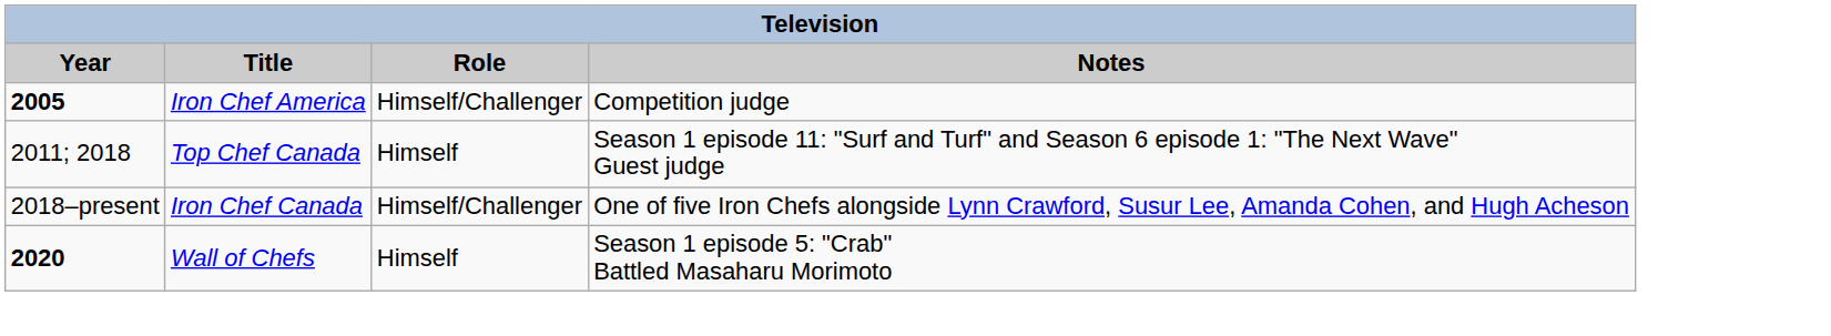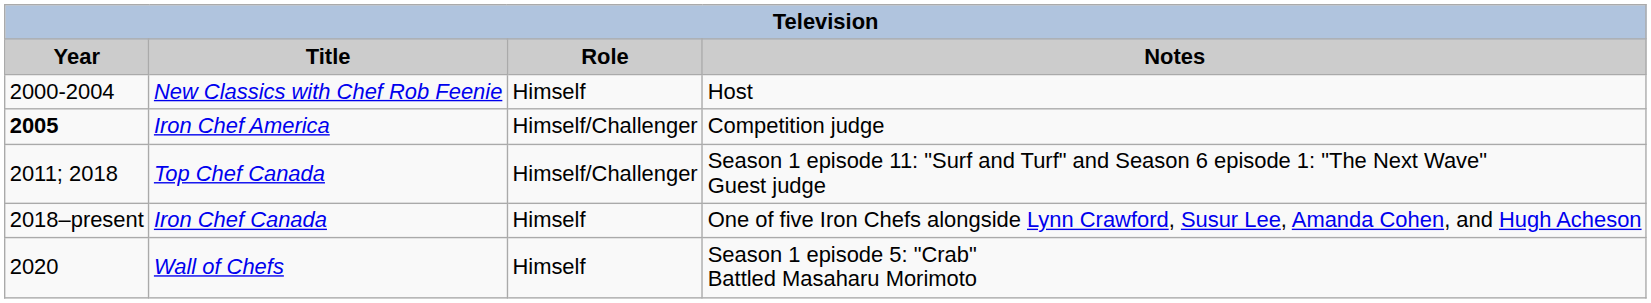 <table class="wikitable">
 <tr style="text-align:center;">
 <th colspan=4 style="background:#B0C4DE;">Television</th>
 </tr>
 <tr style="text-align:center;">
 <th style="background:#ccc;">Year</th>
 <th style="background:#ccc;">Title</th>
 <th style="background:#ccc;">Role</th>
 <th style="background:#ccc;">Notes</th>
 </tr>
 <tr>
+<td>2000-2004</td>
+<td><em><a href='#'>New Classics with Chef Rob Feenie</a></em></td>
+<td>Himself</td>
+<td>Host</td>
+</tr>
+<tr>
 <td><strong>2005</strong></td>
 <td><em><a href='#'>Iron Chef America</a></em></td>
 <td>Himself/Challenger</td>
 <td>Competition judge</td>
 </tr>
 <tr>
 <td>2011; 2018</td>
 <td><em><a href='#'>Top Chef Canada</a></em></td>
-<td>Himself</td>
+<td>Himself/Challenger</td>
 <td>Season 1 episode 11: "Surf and Turf" and Season 6 episode 1: "The Next Wave"<br> Guest judge</td>
 </tr>
 <tr>
 <td>2018–present</td>
 <td><em><a href='#'>Iron Chef Canada</a></em></td>
-<td>Himself/Challenger</td>
+<td>Himself</td>
 <td>One of five Iron Chefs alongside <a href='#'>Lynn Crawford</a>, <a href='#'>Susur Lee</a>, <a href='#'>Amanda Cohen</a>, and <a href='#'>Hugh Acheson</a></td>
 </tr>
 <tr>
-<td><strong>2020</strong></td>
+<td>2020</td>
 <td><em><a href='#'>Wall of Chefs</a></em></td>
 <td>Himself</td>
 <td>Season 1 episode 5: "Crab"<br> Battled Masaharu Morimoto</td>
 </tr>
 </table>
